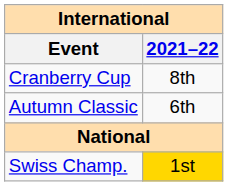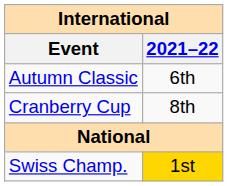 <table class="wikitable" style="text-align: center">
 <tr>
 <th style="background-color: #ffdead; " colspan=2 align=center>International</th>
 </tr>
 <tr>
 <th>Event</th>
 <th><a href='#'>2021–22</a></th>
 </tr>
 <tr>
+<td align=left> <a href='#'>Autumn Classic</a></td>
+<td>6th</td>
+</tr>
+<tr>
 <td align=left><a href='#'>Cranberry Cup</a></td>
 <td>8th</td>
-</tr>
-<tr>
-<td align=left> <a href='#'>Autumn Classic</a></td>
-<td>6th</td>
 </tr>
 <tr>
 <th style="background-color: #ffdead; " colspan=2 align=center>National</th>
 </tr>
 <tr>
 <td align=left><a href='#'>Swiss Champ.</a></td>
 <td bgcolor=gold>1st</td>
 </tr>
 </table>
